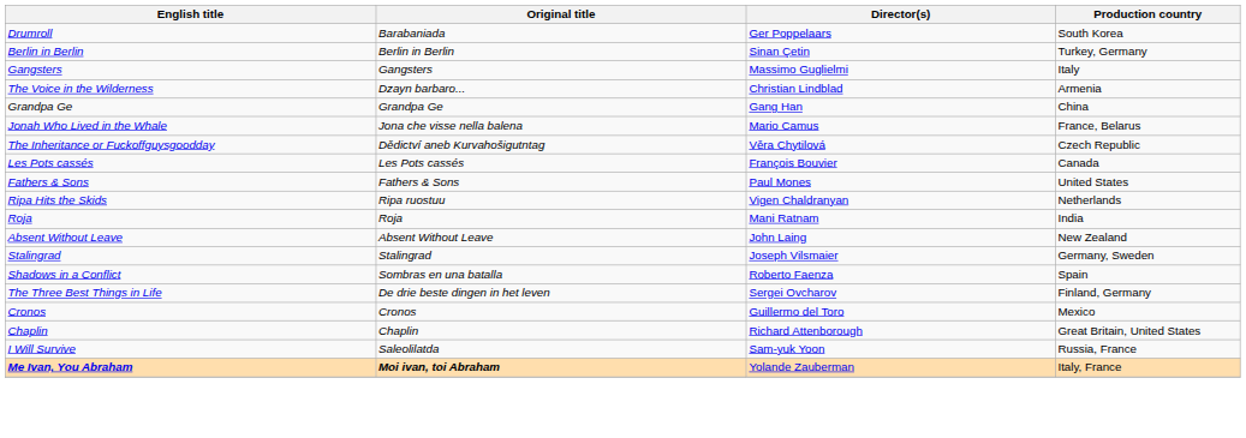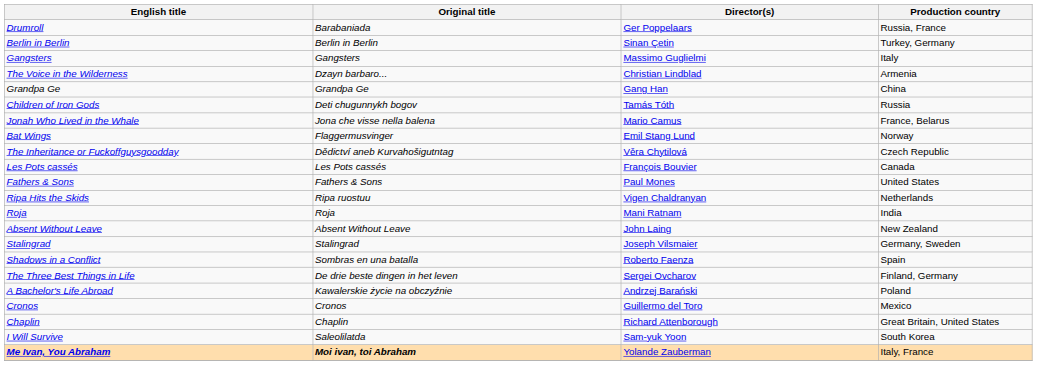 <table class="sortable wikitable" width="85%" cellpadding="5">
 <tr>
 <th width="30%">English title</th>
 <th width="30%">Original title</th>
 <th width="25%">Director(s)</th>
 <th width="15%">Production country</th>
 </tr>
 <tr>
 <td><em><a href='#'>Drumroll</a></em></td>
 <td><em>Barabaniada</em></td>
 <td><a href='#'>Ger Poppelaars</a></td>
-<td>South Korea</td>
+<td>Russia, France</td>
 </tr>
 <tr>
 <td><em><a href='#'>Berlin in Berlin</a></em></td>
 <td><em>Berlin in Berlin</em></td>
 <td><a href='#'>Sinan Çetin</a></td>
 <td>Turkey, Germany</td>
 </tr>
 <tr>
 <td><em><a href='#'>Gangsters</a></em></td>
 <td><em>Gangsters</em></td>
 <td><a href='#'>Massimo Guglielmi</a></td>
 <td>Italy</td>
 </tr>
 <tr>
 <td><em><a href='#'>The Voice in the Wilderness</a></em></td>
 <td><em>Dzayn barbaro...</em></td>
 <td><a href='#'>Christian Lindblad</a></td>
 <td>Armenia</td>
 </tr>
 <tr>
 <td><em>Grandpa Ge</em></td>
 <td><em>Grandpa Ge</em></td>
 <td><a href='#'>Gang Han</a></td>
 <td>China</td>
 </tr>
 <tr>
+<td><em><a href='#'>Children of Iron Gods</a></em></td>
+<td><em>Deti chugunnykh bogov</em></td>
+<td><a href='#'>Tamás Tóth</a></td>
+<td>Russia</td>
+</tr>
+<tr>
 <td><em><a href='#'>Jonah Who Lived in the Whale</a></em></td>
 <td><em>Jona che visse nella balena</em></td>
 <td><a href='#'>Mario Camus</a></td>
 <td>France, Belarus</td>
+</tr>
+<tr>
+<td><em><a href='#'>Bat Wings</a></em></td>
+<td><em>Flaggermusvinger</em></td>
+<td><a href='#'>Emil Stang Lund</a></td>
+<td>Norway</td>
 </tr>
 <tr>
 <td><em><a href='#'>The Inheritance or Fuckoffguysgoodday</a></em></td>
 <td><em>Dědictví aneb Kurvahošigutntag</em></td>
 <td><a href='#'>Věra Chytilová</a></td>
 <td>Czech Republic</td>
 </tr>
 <tr>
 <td><em><a href='#'>Les Pots cassés</a></em></td>
 <td><em>Les Pots cassés</em></td>
 <td><a href='#'>François Bouvier</a></td>
 <td>Canada</td>
 </tr>
 <tr>
 <td><em><a href='#'>Fathers & Sons</a></em></td>
 <td><em>Fathers & Sons</em></td>
 <td><a href='#'>Paul Mones</a></td>
 <td>United States</td>
 </tr>
 <tr>
 <td><em><a href='#'>Ripa Hits the Skids</a></em></td>
 <td><em>Ripa ruostuu</em></td>
 <td><a href='#'>Vigen Chaldranyan</a></td>
 <td>Netherlands</td>
 </tr>
 <tr>
 <td><em><a href='#'>Roja</a></em></td>
 <td><em>Roja</em></td>
 <td><a href='#'>Mani Ratnam</a></td>
 <td>India</td>
 </tr>
 <tr>
 <td><em><a href='#'>Absent Without Leave</a></em></td>
 <td><em>Absent Without Leave</em></td>
 <td><a href='#'>John Laing</a></td>
 <td>New Zealand</td>
 </tr>
 <tr>
 <td><em><a href='#'>Stalingrad</a></em></td>
 <td><em>Stalingrad</em></td>
 <td><a href='#'>Joseph Vilsmaier</a></td>
 <td>Germany, Sweden</td>
 </tr>
 <tr>
 <td><em><a href='#'>Shadows in a Conflict</a></em></td>
 <td><em>Sombras en una batalla</em></td>
 <td><a href='#'>Roberto Faenza</a></td>
 <td>Spain</td>
 </tr>
 <tr>
 <td><em><a href='#'>The Three Best Things in Life</a></em></td>
 <td><em>De drie beste dingen in het leven</em></td>
 <td><a href='#'>Sergei Ovcharov</a></td>
 <td>Finland, Germany</td>
 </tr>
 <tr>
+<td><em><a href='#'>A Bachelor's Life Abroad</a></em></td>
+<td><em>Kawalerskie życie na obczyźnie</em></td>
+<td><a href='#'>Andrzej Barański</a></td>
+<td>Poland</td>
+</tr>
+<tr>
 <td><em><a href='#'>Cronos</a></em></td>
 <td><em>Cronos</em></td>
 <td><a href='#'>Guillermo del Toro</a></td>
 <td>Mexico</td>
 </tr>
 <tr>
 <td><em><a href='#'>Chaplin</a></em></td>
 <td><em>Chaplin</em></td>
 <td><a href='#'>Richard Attenborough</a></td>
 <td>Great Britain, United States</td>
 </tr>
 <tr>
 <td><em><a href='#'>I Will Survive</a></em></td>
 <td><em>Saleolilatda</em></td>
 <td><a href='#'>Sam-yuk Yoon</a></td>
-<td>Russia, France</td>
+<td>South Korea</td>
 </tr>
 <tr style="background:#FFDEAD;">
 <td><strong><em><a href='#'>Me Ivan, You Abraham</a></em></strong></td>
 <td><strong><em>Moi ivan, toi Abraham</em></strong></td>
 <td><a href='#'>Yolande Zauberman</a></td>
 <td>Italy, France</td>
 </tr>
 <tr>
 </tr>
 </table>
